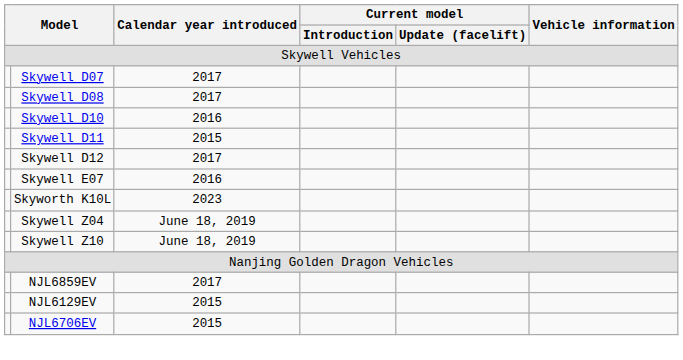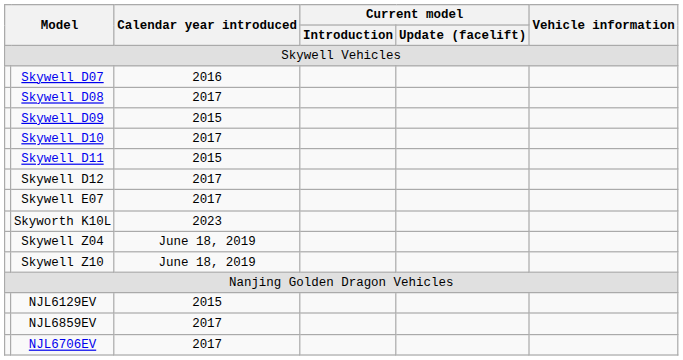 <table class="wikitable" style="text-align: center; font-size: 0.8em">
 <tr bgcolor="#d0d0d0">
 <th colspan=2 rowspan=2>Model</th>
 <th rowspan=2>Calendar year introduced</th>
 <th colspan=2>Current model</th>
 <th rowspan=2>Vehicle information</th>
 </tr>
 <tr>
 <th>Introduction</th>
 <th>Update (facelift)</th>
 </tr>
 <tr bgcolor="#e0e0e0">
 <td colspan=6>Skywell Vehicles</td>
 </tr>
 <tr>
 <td></td>
 <td><a href='#'>Skywell D07</a></td>
-<td>2017</td>
+<td>2016</td>
 <td></td>
 <td></td>
 <td></td>
 </tr>
 <tr>
 <td></td>
 <td><a href='#'>Skywell D08</a></td>
 <td>2017</td>
 <td></td>
 <td></td>
 <td></td>
 </tr>
 <tr>
 <td></td>
+<td><a href='#'>Skywell D09</a></td>
+<td>2015</td>
+<td></td>
+<td></td>
+<td></td>
+</tr>
+<tr>
+<td></td>
 <td><a href='#'>Skywell D10</a></td>
-<td>2016</td>
+<td>2017</td>
 <td></td>
 <td></td>
 <td></td>
 </tr>
 <tr>
 <td></td>
 <td><a href='#'>Skywell D11</a></td>
 <td>2015</td>
 <td></td>
 <td></td>
 <td></td>
 </tr>
 <tr>
 <td></td>
 <td>Skywell D12</td>
 <td>2017</td>
 <td></td>
 <td></td>
 <td></td>
 </tr>
 <tr>
 <td></td>
 <td>Skywell E07</td>
-<td>2016</td>
+<td>2017</td>
 <td></td>
 <td></td>
 <td></td>
 </tr>
 <tr>
 <td></td>
 <td>Skyworth K10L</td>
 <td>2023</td>
 <td></td>
 <td></td>
 <td></td>
 </tr>
 <tr>
 <td></td>
 <td>Skywell Z04</td>
 <td>June 18, 2019</td>
 <td></td>
 <td></td>
 <td></td>
 </tr>
 <tr>
 <td></td>
 <td>Skywell Z10</td>
 <td>June 18, 2019</td>
 <td></td>
 <td></td>
 <td></td>
 </tr>
 <tr bgcolor="#e0e0e0">
 <td colspan=6>Nanjing Golden Dragon Vehicles</td>
 </tr>
 <tr>
 <td></td>
+<td>NJL6129EV</td>
+<td>2015</td>
+<td></td>
+<td></td>
+<td></td>
+</tr>
+<tr>
+<td></td>
 <td>NJL6859EV</td>
 <td>2017</td>
 <td></td>
 <td></td>
 <td></td>
 </tr>
 <tr>
 <td></td>
-<td>NJL6129EV</td>
-<td>2015</td>
-<td></td>
-<td></td>
-<td></td>
-</tr>
-<tr>
-<td></td>
 <td><a href='#'>NJL6706EV</a></td>
-<td>2015</td>
+<td>2017</td>
 <td></td>
 <td></td>
 <td></td>
 </tr>
 </table>
